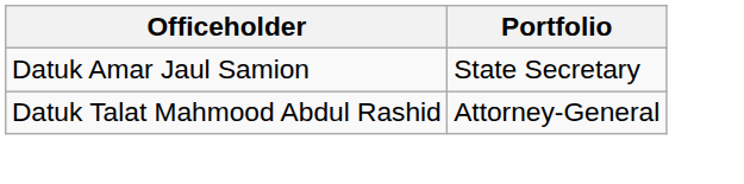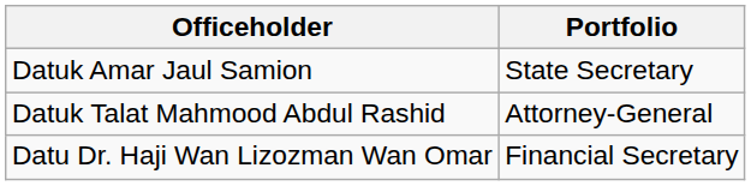 <table class=wikitable>
 <tr>
 <th>Officeholder</th>
 <th>Portfolio</th>
 </tr>
 <tr>
 <td>Datuk Amar Jaul Samion</td>
 <td>State Secretary</td>
 </tr>
 <tr>
 <td>Datuk Talat Mahmood Abdul Rashid</td>
 <td>Attorney-General</td>
 </tr>
+<tr>
+<td>Datu Dr. Haji Wan Lizozman Wan Omar</td>
+<td>Financial Secretary</td>
+</tr>
 </table>
